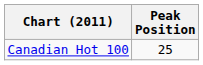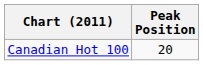 <table class="wikitable">
 <tr>
 <th align="center">Chart (2011)</th>
 <th align="left">Peak<br>Position</th>
 </tr>
 <tr>
 <td align="left"><a href='#'>Canadian Hot 100</a></td>
-<td align="center">25</td>
+<td align="center">20</td>
 </tr>
 </table>
